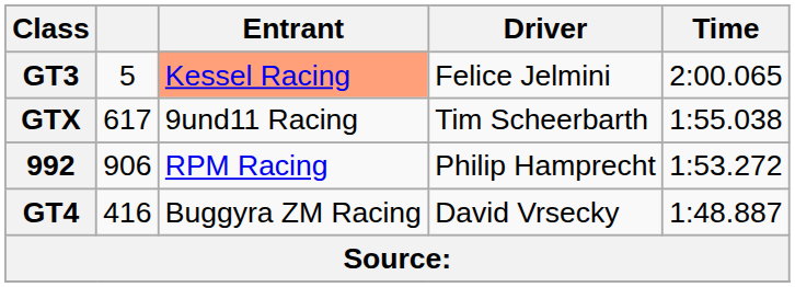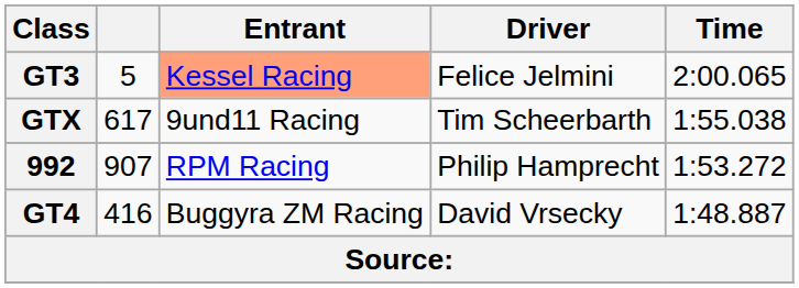 <table class="wikitable" style="font-size:90%;">
 <tr>
 <th>Class</th>
 <th></th>
 <th>Entrant</th>
 <th>Driver</th>
 <th>Time</th>
 </tr>
 <tr>
 <th>GT3</th>
 <td style="text-align:center;">5</td>
 <td style="background: lightsalmon;"> <a href='#'>Kessel Racing</a></td>
 <td> Felice Jelmini</td>
 <td>2:00.065</td>
 </tr>
 <tr>
 <th>GTX</th>
 <td style="text-align:center;">617</td>
 <td> 9und11 Racing</td>
 <td> Tim Scheerbarth</td>
 <td>1:55.038</td>
 </tr>
 <tr>
 <th>992</th>
-<td style="text-align:center;">906</td>
+<td style="text-align:center;">907</td>
 <td> <a href='#'>RPM Racing</a></td>
 <td> Philip Hamprecht</td>
 <td>1:53.272</td>
 </tr>
 <tr>
 <th>GT4</th>
 <td style="text-align:center;">416</td>
 <td> Buggyra ZM Racing</td>
 <td> David Vrsecky</td>
 <td>1:48.887</td>
 </tr>
 <tr>
 <th colspan="6">Source:</th>
 </tr>
 <tr>
 </tr>
 </table>
